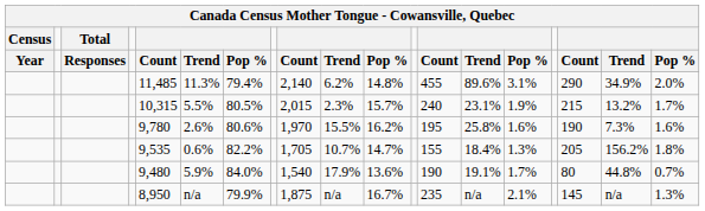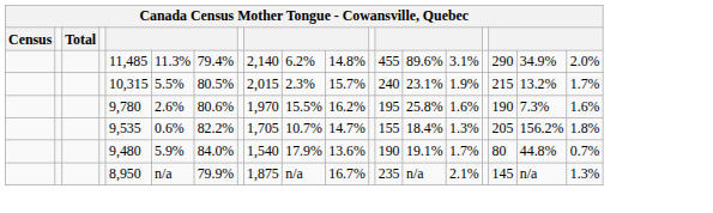 <table class="wikitable">
 <tr>
 <th colspan="19">Canada Census Mother Tongue - Cowansville, Quebec</th>
 </tr>
 <tr>
 <th>Census</th>
 <td></td>
 <th>Total</th>
 <td colspan="1"></td>
 <th colspan="3"></th>
 <td colspan="1"></td>
 <th colspan="3"></th>
 <td colspan="1"></td>
 <th colspan="3"></th>
 <td colspan="1"></td>
 <th colspan="3"></th>
-</tr>
-<tr>
-<th>Year</th>
-<td></td>
-<th>Responses</th>
-<td></td>
-<th>Count</th>
-<th>Trend</th>
-<th>Pop %</th>
-<td></td>
-<th>Count</th>
-<th>Trend</th>
-<th>Pop %</th>
-<td></td>
-<th>Count</th>
-<th>Trend</th>
-<th>Pop %</th>
-<td></td>
-<th>Count</th>
-<th>Trend</th>
-<th>Pop %</th>
 </tr>
 <tr>
 <td></td>
 <td></td>
 <td></td>
 <td></td>
 <td>11,485</td>
 <td> 11.3%</td>
 <td>79.4%</td>
 <td></td>
 <td>2,140</td>
 <td> 6.2%</td>
 <td>14.8%</td>
 <td></td>
 <td>455</td>
 <td> 89.6%</td>
 <td>3.1%</td>
 <td></td>
 <td>290</td>
 <td> 34.9%</td>
 <td>2.0%</td>
 </tr>
 <tr>
 <td></td>
 <td></td>
 <td></td>
 <td></td>
 <td>10,315</td>
 <td> 5.5%</td>
 <td>80.5%</td>
 <td></td>
 <td>2,015</td>
 <td> 2.3%</td>
 <td>15.7%</td>
 <td></td>
 <td>240</td>
 <td> 23.1%</td>
 <td>1.9%</td>
 <td></td>
 <td>215</td>
 <td> 13.2%</td>
 <td>1.7%</td>
 </tr>
 <tr>
 <td></td>
 <td></td>
 <td></td>
 <td></td>
 <td>9,780</td>
 <td> 2.6%</td>
 <td>80.6%</td>
 <td></td>
 <td>1,970</td>
 <td> 15.5%</td>
 <td>16.2%</td>
 <td></td>
 <td>195</td>
 <td> 25.8%</td>
 <td>1.6%</td>
 <td></td>
 <td>190</td>
 <td> 7.3%</td>
 <td>1.6%</td>
 </tr>
 <tr>
 <td></td>
 <td></td>
 <td></td>
 <td></td>
 <td>9,535</td>
 <td> 0.6%</td>
 <td>82.2%</td>
 <td></td>
 <td>1,705</td>
 <td> 10.7%</td>
 <td>14.7%</td>
 <td></td>
 <td>155</td>
 <td> 18.4%</td>
 <td>1.3%</td>
 <td></td>
 <td>205</td>
 <td> 156.2%</td>
 <td>1.8%</td>
 </tr>
 <tr>
 <td></td>
 <td></td>
 <td></td>
 <td></td>
 <td>9,480</td>
 <td> 5.9%</td>
 <td>84.0%</td>
 <td></td>
 <td>1,540</td>
 <td> 17.9%</td>
 <td>13.6%</td>
 <td></td>
 <td>190</td>
 <td> 19.1%</td>
 <td>1.7%</td>
 <td></td>
 <td>80</td>
 <td> 44.8%</td>
 <td>0.7%</td>
 </tr>
 <tr>
 <td></td>
 <td></td>
 <td></td>
 <td></td>
 <td>8,950</td>
 <td>n/a</td>
 <td>79.9%</td>
 <td></td>
 <td>1,875</td>
 <td>n/a</td>
 <td>16.7%</td>
 <td></td>
 <td>235</td>
 <td>n/a</td>
 <td>2.1%</td>
 <td></td>
 <td>145</td>
 <td>n/a</td>
 <td>1.3%</td>
 </tr>
 </table>
